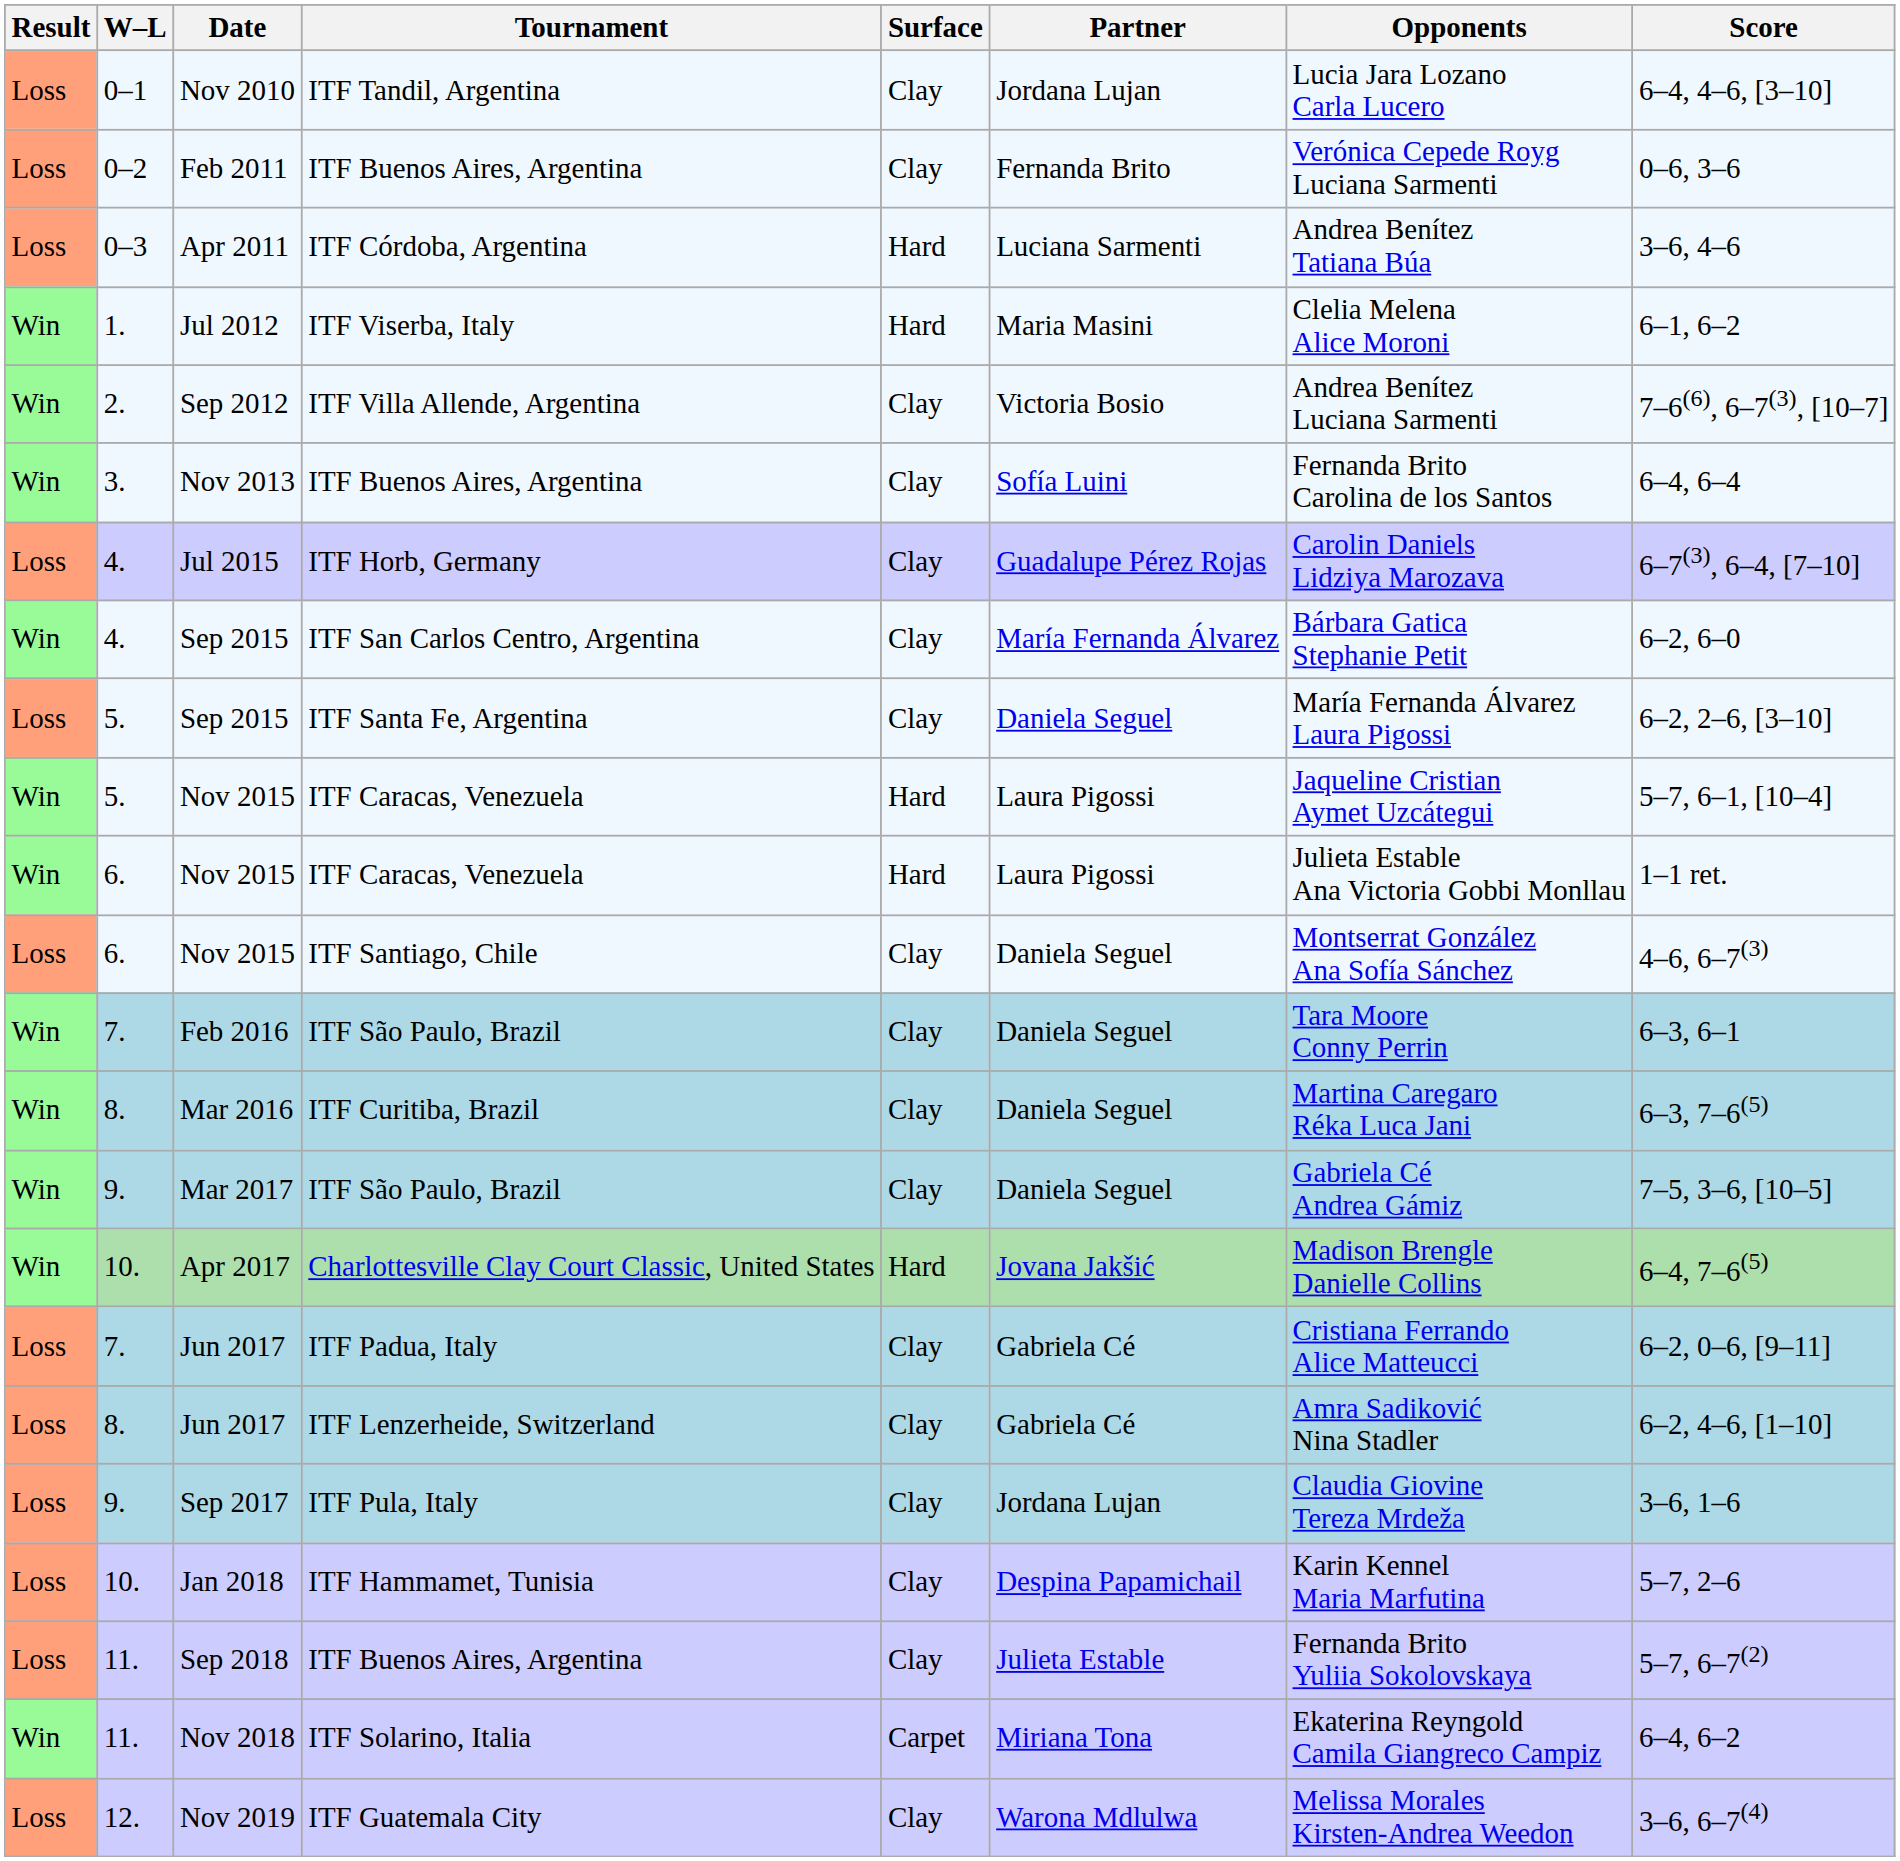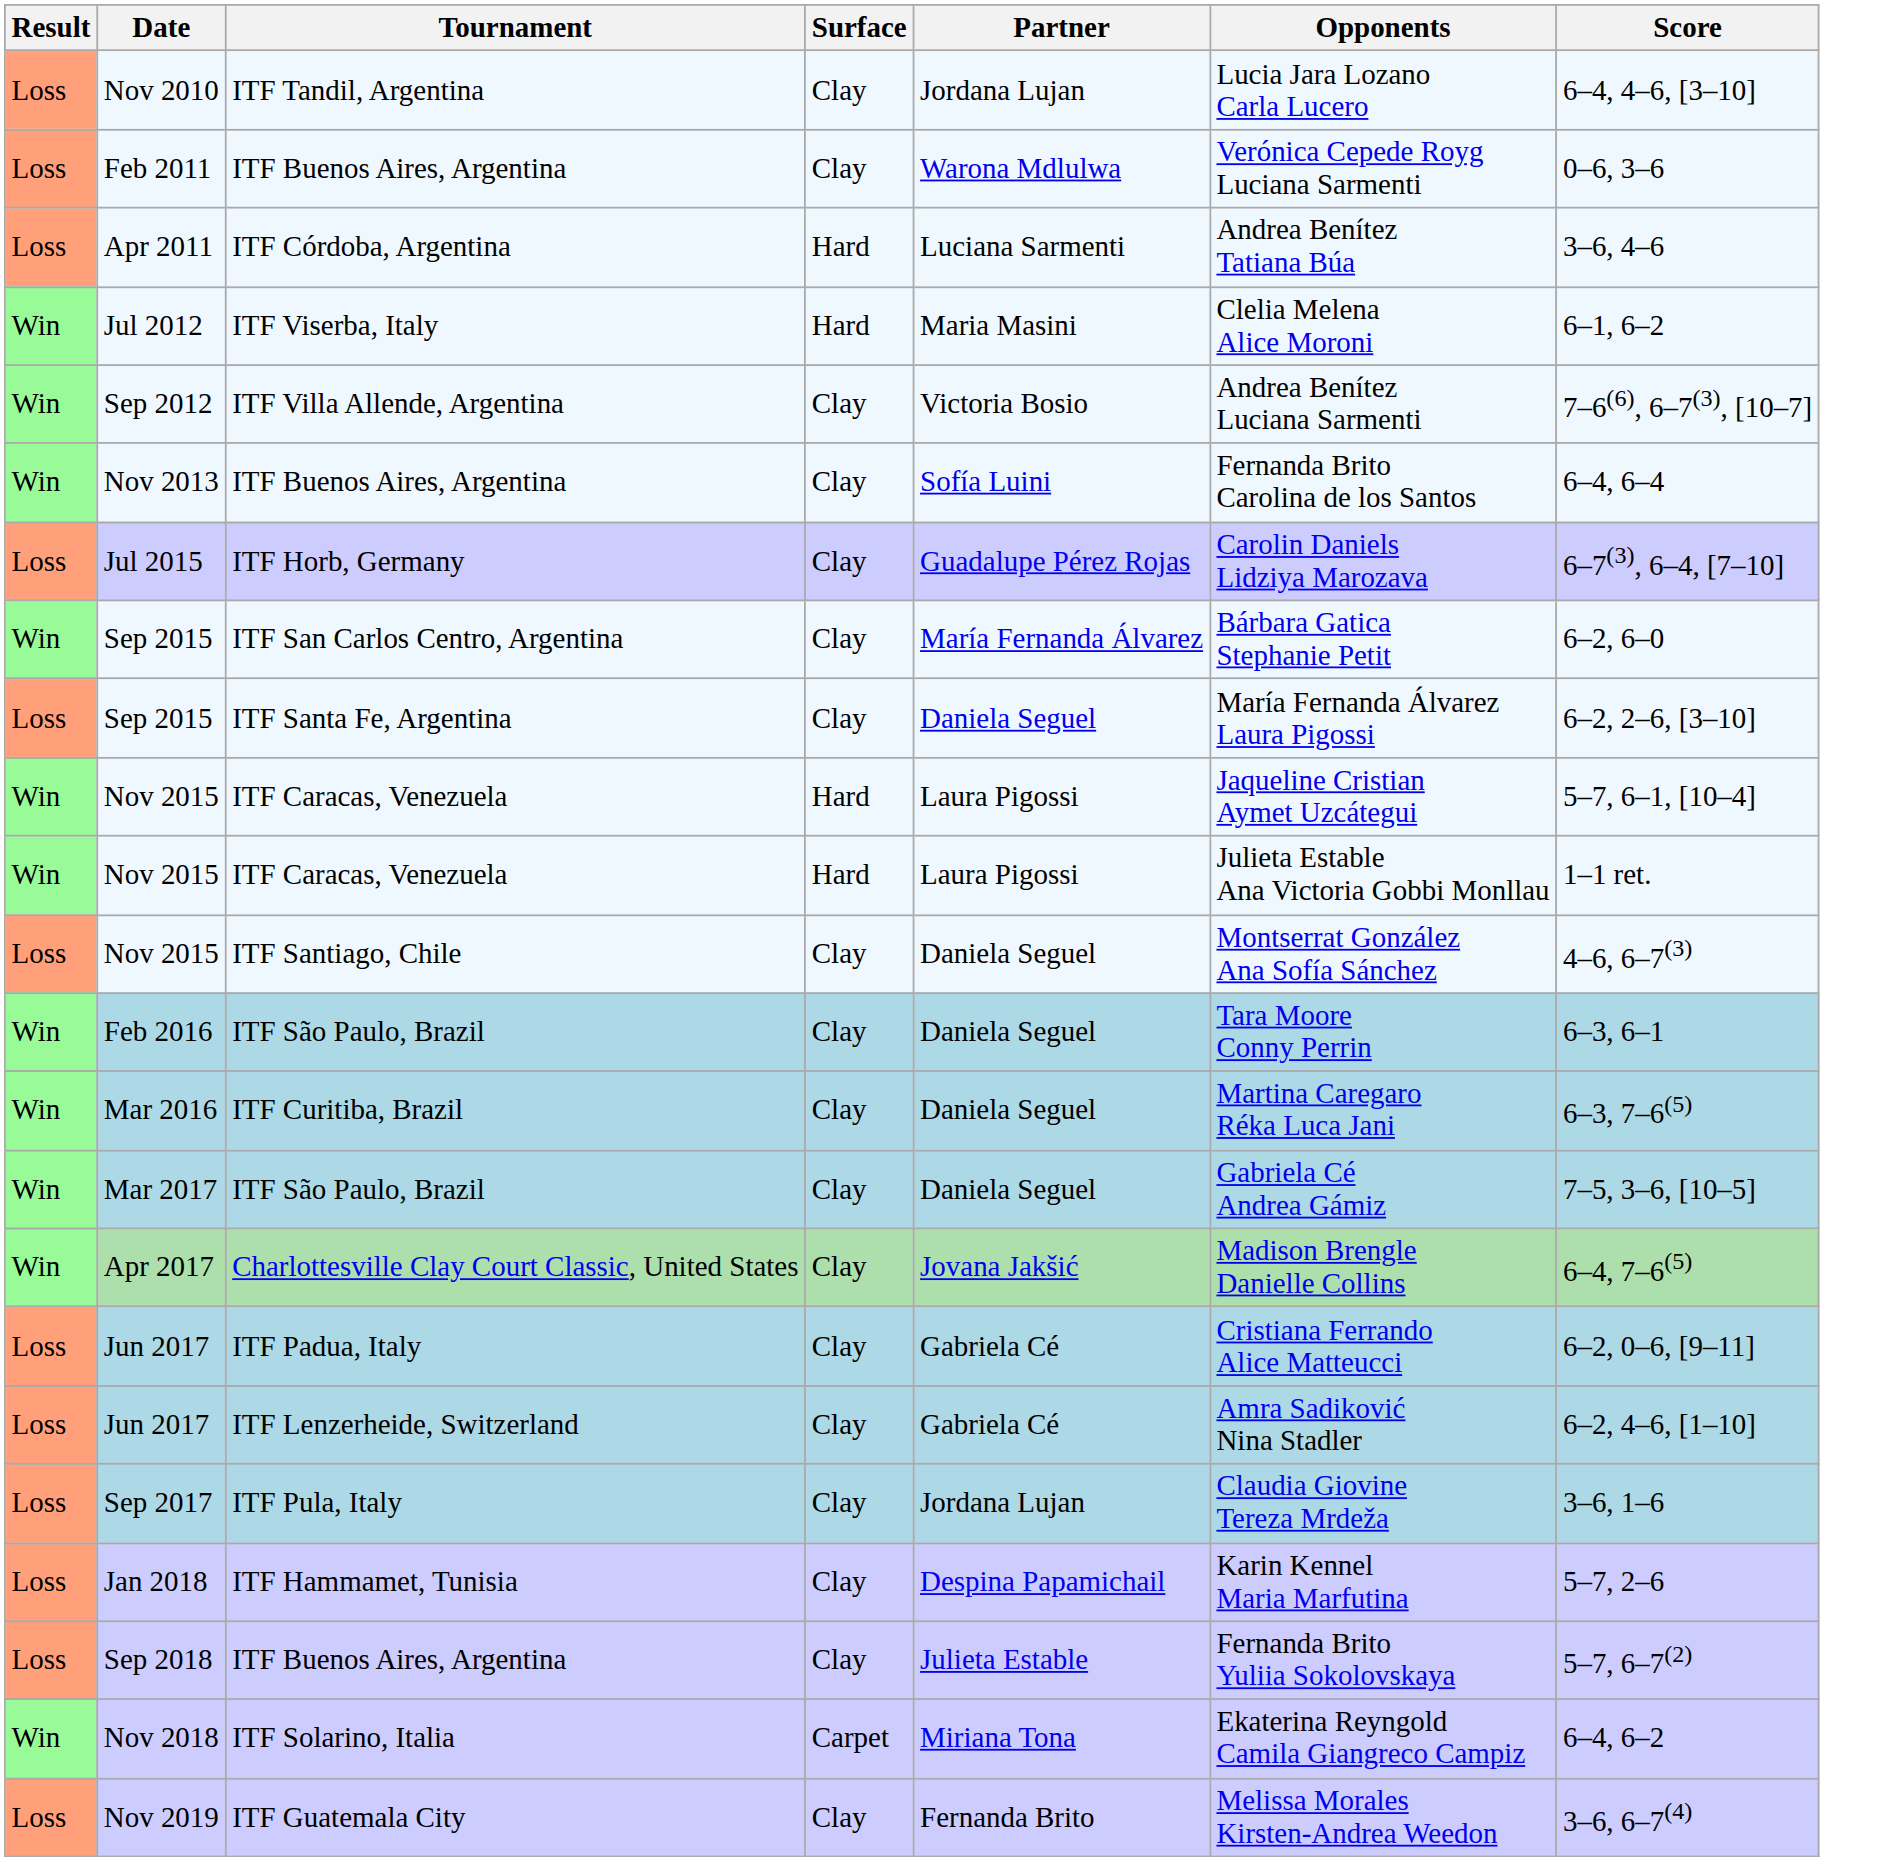 <table class="sortable wikitable">
 <tr>
 <th>Result</th>
-<th class="unsortable">W–L</th>
 <th>Date</th>
 <th>Tournament</th>
 <th>Surface</th>
 <th>Partner</th>
 <th>Opponents</th>
 <th class="unsortable">Score</th>
 </tr>
 <tr style="background:#f0f8ff;">
 <td style="background:#ffa07a;">Loss</td>
-<td>0–1</td>
 <td>Nov 2010</td>
 <td>ITF Tandil, Argentina</td>
 <td>Clay</td>
 <td> Jordana Lujan</td>
 <td> Lucia Jara Lozano <br>  <a href='#'>Carla Lucero</a></td>
 <td>6–4, 4–6, [3–10]</td>
 </tr>
 <tr style="background:#f0f8ff;">
 <td style="background:#ffa07a;">Loss</td>
-<td>0–2</td>
 <td>Feb 2011</td>
 <td>ITF Buenos Aires, Argentina</td>
 <td>Clay</td>
-<td> Fernanda Brito</td>
+<td> <a href='#'>Warona Mdlulwa</a></td>
 <td> <a href='#'>Verónica Cepede Royg</a> <br>  Luciana Sarmenti</td>
 <td>0–6, 3–6</td>
 </tr>
 <tr style="background:#f0f8ff;">
 <td style="background:#ffa07a;">Loss</td>
-<td>0–3</td>
 <td>Apr 2011</td>
 <td>ITF Córdoba, Argentina</td>
 <td>Hard</td>
 <td> Luciana Sarmenti</td>
 <td> Andrea Benítez <br>  <a href='#'>Tatiana Búa</a></td>
 <td>3–6, 4–6</td>
 </tr>
 <tr style="background:#f0f8ff;">
 <td style="background:#98fb98;">Win</td>
-<td>1.</td>
 <td>Jul 2012</td>
 <td>ITF Viserba, Italy</td>
 <td>Hard</td>
 <td> Maria Masini</td>
 <td> Clelia Melena <br>  <a href='#'>Alice Moroni</a></td>
 <td>6–1, 6–2</td>
 </tr>
 <tr style="background:#f0f8ff;">
 <td style="background:#98fb98;">Win</td>
-<td>2.</td>
 <td>Sep 2012</td>
 <td>ITF Villa Allende, Argentina</td>
 <td>Clay</td>
 <td> Victoria Bosio</td>
 <td> Andrea Benítez <br>  Luciana Sarmenti</td>
 <td>7–6<sup>(6)</sup>, 6–7<sup>(3)</sup>, [10–7]</td>
 </tr>
 <tr style="background:#f0f8ff;">
 <td style="background:#98fb98;">Win</td>
-<td>3.</td>
 <td>Nov 2013</td>
 <td>ITF Buenos Aires, Argentina</td>
 <td>Clay</td>
 <td> <a href='#'>Sofía Luini</a></td>
 <td> Fernanda Brito <br>  Carolina de los Santos</td>
 <td>6–4, 6–4</td>
 </tr>
 <tr style="background:#ccccff;">
 <td style="background:#ffa07a;">Loss</td>
-<td>4.</td>
 <td>Jul 2015</td>
 <td>ITF Horb, Germany</td>
 <td>Clay</td>
 <td> <a href='#'>Guadalupe Pérez Rojas</a></td>
 <td> <a href='#'>Carolin Daniels</a> <br>  <a href='#'>Lidziya Marozava</a></td>
 <td>6–7<sup>(3)</sup>, 6–4, [7–10]</td>
 </tr>
 <tr style="background:#f0f8ff;">
 <td style="background:#98fb98;">Win</td>
-<td>4.</td>
 <td>Sep 2015</td>
 <td>ITF San Carlos Centro, Argentina</td>
 <td>Clay</td>
 <td> <a href='#'>María Fernanda Álvarez</a></td>
 <td> <a href='#'>Bárbara Gatica</a> <br>  <a href='#'>Stephanie Petit</a></td>
 <td>6–2, 6–0</td>
 </tr>
 <tr style="background:#f0f8ff;">
 <td style="background:#ffa07a;">Loss</td>
-<td>5.</td>
 <td>Sep 2015</td>
 <td>ITF Santa Fe, Argentina</td>
 <td>Clay</td>
 <td> <a href='#'>Daniela Seguel</a></td>
 <td> María Fernanda Álvarez <br>  <a href='#'>Laura Pigossi</a></td>
 <td>6–2, 2–6, [3–10]</td>
 </tr>
 <tr style="background:#f0f8ff;">
 <td style="background:#98fb98;">Win</td>
-<td>5.</td>
 <td>Nov 2015</td>
 <td>ITF Caracas, Venezuela</td>
 <td>Hard</td>
 <td> Laura Pigossi</td>
 <td> <a href='#'>Jaqueline Cristian</a> <br>  <a href='#'>Aymet Uzcátegui</a></td>
 <td>5–7, 6–1, [10–4]</td>
 </tr>
 <tr style="background:#f0f8ff;">
 <td style="background:#98fb98;">Win</td>
-<td>6.</td>
 <td>Nov 2015</td>
 <td>ITF Caracas, Venezuela</td>
 <td>Hard</td>
 <td> Laura Pigossi</td>
 <td> Julieta Estable <br>  Ana Victoria Gobbi Monllau</td>
 <td>1–1 ret.</td>
 </tr>
 <tr style="background:#f0f8ff;">
 <td style="background:#ffa07a;">Loss</td>
-<td>6.</td>
 <td>Nov 2015</td>
 <td>ITF Santiago, Chile</td>
 <td>Clay</td>
 <td> Daniela Seguel</td>
 <td> <a href='#'>Montserrat González</a> <br>  <a href='#'>Ana Sofía Sánchez</a></td>
 <td>4–6, 6–7<sup>(3)</sup></td>
 </tr>
 <tr style="background:lightblue;">
 <td style="background:#98fb98;">Win</td>
-<td>7.</td>
 <td>Feb 2016</td>
 <td>ITF São Paulo, Brazil</td>
 <td>Clay</td>
 <td> Daniela Seguel</td>
 <td> <a href='#'>Tara Moore</a> <br>  <a href='#'>Conny Perrin</a></td>
 <td>6–3, 6–1</td>
 </tr>
 <tr style="background:lightblue;">
 <td style="background:#98fb98;">Win</td>
-<td>8.</td>
 <td>Mar 2016</td>
 <td>ITF Curitiba, Brazil</td>
 <td>Clay</td>
 <td> Daniela Seguel</td>
 <td> <a href='#'>Martina Caregaro</a> <br>  <a href='#'>Réka Luca Jani</a></td>
 <td>6–3, 7–6<sup>(5)</sup></td>
 </tr>
 <tr style="background:lightblue;">
 <td style="background:#98fb98;">Win</td>
-<td>9.</td>
 <td>Mar 2017</td>
 <td>ITF São Paulo, Brazil</td>
 <td>Clay</td>
 <td> Daniela Seguel</td>
 <td> <a href='#'>Gabriela Cé</a> <br>  <a href='#'>Andrea Gámiz</a></td>
 <td>7–5, 3–6, [10–5]</td>
 </tr>
 <tr style="background:#addfad;">
 <td style="background:#98fb98;">Win</td>
-<td>10.</td>
 <td>Apr 2017</td>
 <td><a href='#'>Charlottesville Clay Court Classic</a>, United States</td>
-<td>Hard</td>
+<td>Clay</td>
 <td> <a href='#'>Jovana Jakšić</a></td>
 <td> <a href='#'>Madison Brengle</a> <br>  <a href='#'>Danielle Collins</a></td>
 <td>6–4, 7–6<sup>(5)</sup></td>
 </tr>
 <tr style="background:lightblue;">
 <td style="background:#ffa07a;">Loss</td>
-<td>7.</td>
 <td>Jun 2017</td>
 <td>ITF Padua, Italy</td>
 <td>Clay</td>
 <td> Gabriela Cé</td>
 <td> <a href='#'>Cristiana Ferrando</a> <br>  <a href='#'>Alice Matteucci</a></td>
 <td>6–2, 0–6, [9–11]</td>
 </tr>
 <tr style="background:lightblue;">
 <td style="background:#ffa07a;">Loss</td>
-<td>8.</td>
 <td>Jun 2017</td>
 <td>ITF Lenzerheide, Switzerland</td>
 <td>Clay</td>
 <td> Gabriela Cé</td>
 <td> <a href='#'>Amra Sadiković</a> <br>  Nina Stadler</td>
 <td>6–2, 4–6, [1–10]</td>
 </tr>
 <tr style="background:lightblue;">
 <td style="background:#ffa07a;">Loss</td>
-<td>9.</td>
 <td>Sep 2017</td>
 <td>ITF Pula, Italy</td>
 <td>Clay</td>
 <td> Jordana Lujan</td>
 <td> <a href='#'>Claudia Giovine</a> <br>  <a href='#'>Tereza Mrdeža</a></td>
 <td>3–6, 1–6</td>
 </tr>
 <tr style="background:#ccccff;">
 <td style="background:#ffa07a;">Loss</td>
-<td>10.</td>
 <td>Jan 2018</td>
 <td>ITF Hammamet, Tunisia</td>
 <td>Clay</td>
 <td> <a href='#'>Despina Papamichail</a></td>
 <td> Karin Kennel <br>  <a href='#'>Maria Marfutina</a></td>
 <td>5–7, 2–6</td>
 </tr>
 <tr style="background:#ccccff;">
 <td style="background:#ffa07a;">Loss</td>
-<td>11.</td>
 <td>Sep 2018</td>
 <td>ITF Buenos Aires, Argentina</td>
 <td>Clay</td>
 <td> <a href='#'>Julieta Estable</a></td>
 <td> Fernanda Brito <br>  <a href='#'>Yuliia Sokolovskaya</a></td>
 <td>5–7, 6–7<sup>(2)</sup></td>
 </tr>
 <tr style="background:#ccccff;">
 <td style="background:#98fb98;">Win</td>
-<td>11.</td>
 <td>Nov 2018</td>
 <td>ITF Solarino, Italia</td>
 <td>Carpet</td>
 <td> <a href='#'>Miriana Tona</a></td>
 <td> Ekaterina Reyngold <br>  <a href='#'>Camila Giangreco Campiz</a></td>
 <td>6–4, 6–2</td>
 </tr>
 <tr style="background:#ccccff;">
 <td style="background:#ffa07a;">Loss</td>
-<td>12.</td>
 <td>Nov 2019</td>
 <td>ITF Guatemala City</td>
 <td>Clay</td>
-<td> <a href='#'>Warona Mdlulwa</a></td>
+<td> Fernanda Brito</td>
 <td> <a href='#'>Melissa Morales</a> <br>  <a href='#'>Kirsten-Andrea Weedon</a></td>
 <td>3–6, 6–7<sup>(4)</sup></td>
 </tr>
 </table>
